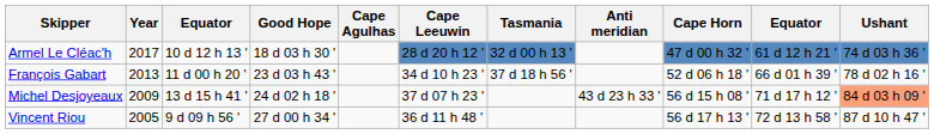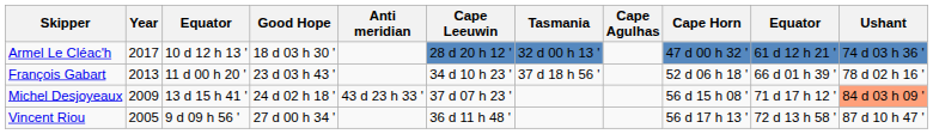 <table class="wikitable alternance sortable" style="font-size:100%">
 <tr>
 <th>Skipper</th>
 <th>Year</th>
 <th>Equator</th>
 <th>Good Hope</th>
-<th>Cape<br>Agulhas</th>
+<th>Anti<br>meridian</th>
 <th>Cape<br>Leeuwin</th>
 <th>Tasmania</th>
-<th>Anti<br>meridian</th>
+<th>Cape<br>Agulhas</th>
 <th>Cape Horn</th>
 <th>Equator</th>
 <th>Ushant</th>
 </tr>
 <tr>
 <td><a href='#'>Armel Le Cléac'h</a></td>
 <td>2017</td>
 <td>10 d 12 h 13 '</td>
 <td>18 d 03 h 30 '</td>
 <td></td>
 <td bgcolor=5588bf>28 d 20 h 12 '</td>
 <td bgcolor=5588bf>32 d 00 h 13 '</td>
 <td></td>
 <td bgcolor=5588bf>47 d 00 h 32 '</td>
 <td bgcolor=5588bf>61 d 12 h 21 '</td>
 <td bgcolor=5588bf>74 d 03 h 36 '</td>
 </tr>
 <tr>
 <td><a href='#'>François Gabart</a></td>
 <td>2013</td>
 <td>11 d 00 h 20 '</td>
 <td>23 d 03 h 43 '</td>
 <td></td>
 <td>34 d 10 h 23 '</td>
 <td>37 d 18 h 56 '</td>
 <td></td>
 <td>52 d 06 h 18 '</td>
 <td>66 d 01 h 39 '</td>
 <td>78 d 02 h 16 '</td>
 </tr>
 <tr>
 <td><a href='#'>Michel Desjoyeaux</a></td>
 <td>2009</td>
 <td>13 d 15 h 41 '</td>
 <td>24 d 02 h 18 '</td>
-<td></td>
+<td>43 d 23 h 33 '</td>
 <td>37 d 07 h 23 '</td>
 <td></td>
-<td>43 d 23 h 33 '</td>
+<td></td>
 <td>56 d 15 h 08 '</td>
 <td>71 d 17 h 12 '</td>
 <td style="background: lightsalmon;">84 d 03 h 09 '</td>
 </tr>
 <tr>
 <td><a href='#'>Vincent Riou</a></td>
 <td>2005</td>
 <td>9 d 09 h 56 '</td>
 <td>27 d 00 h 34 '</td>
 <td></td>
 <td>36 d 11 h 48 '</td>
 <td></td>
 <td></td>
 <td>56 d 17 h 13 '</td>
 <td>72 d 13 h 58 '</td>
 <td>87 d 10 h 47 '</td>
 </tr>
 </table>
